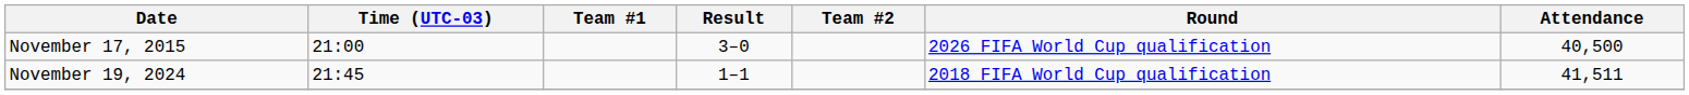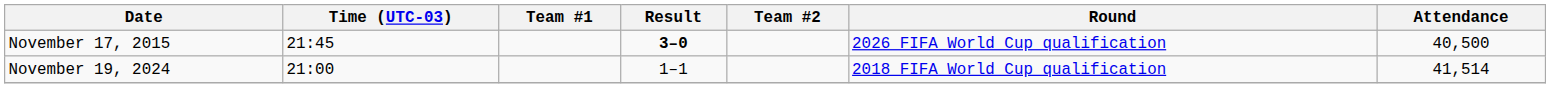 <table class="wikitable"  style="text-align:left; width:100%;">
 <tr>
 <th>Date</th>
 <th>Time (<a href='#'>UTC-03</a>)</th>
 <th>Team #1</th>
 <th>Result</th>
 <th>Team #2</th>
 <th>Round</th>
 <th>Attendance</th>
 </tr>
 <tr>
 <td>November 17, 2015</td>
-<td>21:00</td>
+<td>21:45</td>
 <td></td>
-<td style="text-align:center;">3–0</td>
+<td style="text-align:center;"><strong>3–0</strong></td>
 <td></td>
 <td><a href='#'>2026 FIFA World Cup qualification</a></td>
 <td style="text-align:center;">40,500</td>
 </tr>
 <tr>
 <td>November 19, 2024</td>
-<td>21:45</td>
+<td>21:00</td>
 <td></td>
 <td style="text-align:center;">1–1</td>
 <td></td>
 <td><a href='#'>2018 FIFA World Cup qualification</a></td>
-<td style="text-align:center;">41,511</td>
+<td style="text-align:center;">41,514</td>
 </tr>
 <tr>
 </tr>
 </table>
